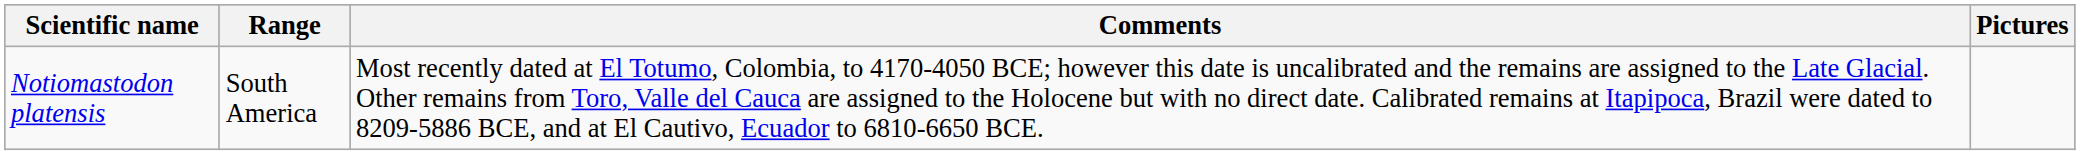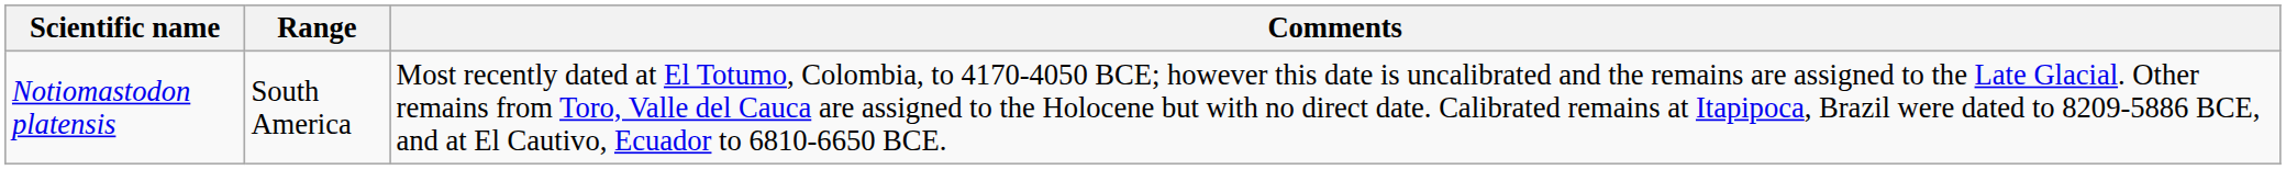 <table class="wikitable">
 <tr>
 <th>Scientific name</th>
 <th>Range</th>
 <th class="unsortable">Comments</th>
-<th class="unsortable">Pictures</th>
 </tr>
 <tr>
 <td><em><a href='#'>Notiomastodon platensis</a></em></td>
 <td>South America</td>
 <td>Most recently dated at <a href='#'>El Totumo</a>, Colombia, to 4170-4050 BCE; however this date is uncalibrated and the remains are assigned to the <a href='#'>Late Glacial</a>. Other remains from <a href='#'>Toro, Valle del Cauca</a> are assigned to the Holocene but with no direct date. Calibrated remains at <a href='#'>Itapipoca</a>, Brazil were dated to 8209-5886 BCE, and at El Cautivo, <a href='#'>Ecuador</a> to 6810-6650 BCE.</td>
-<td></td>
 </tr>
 </table>
